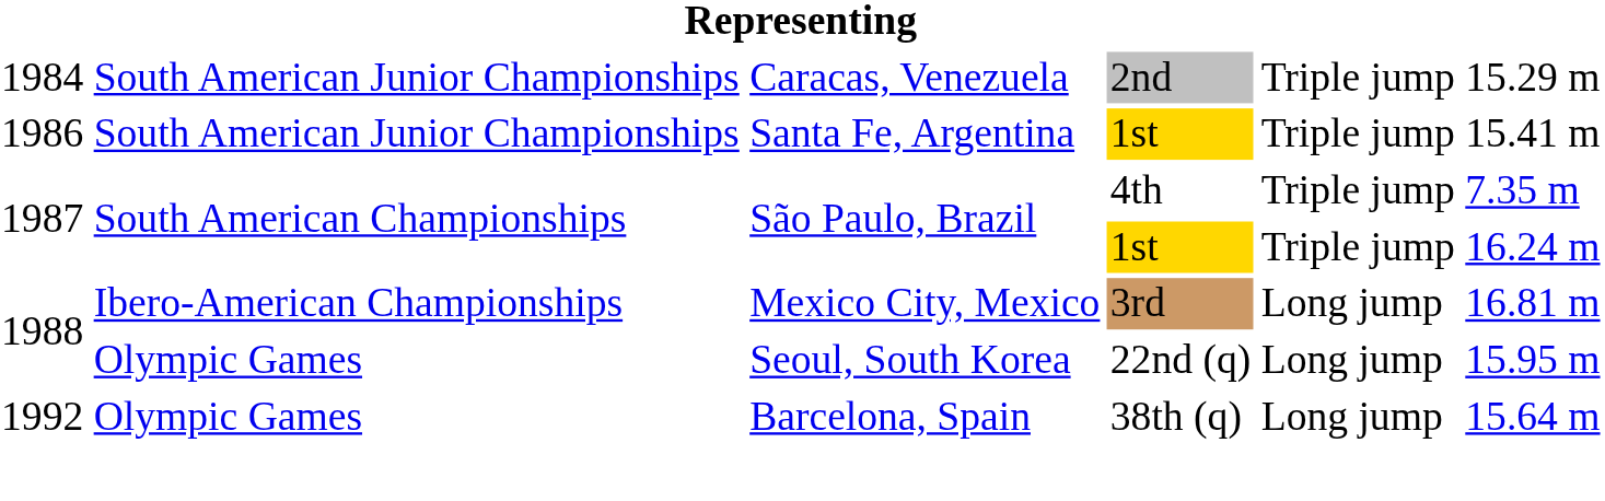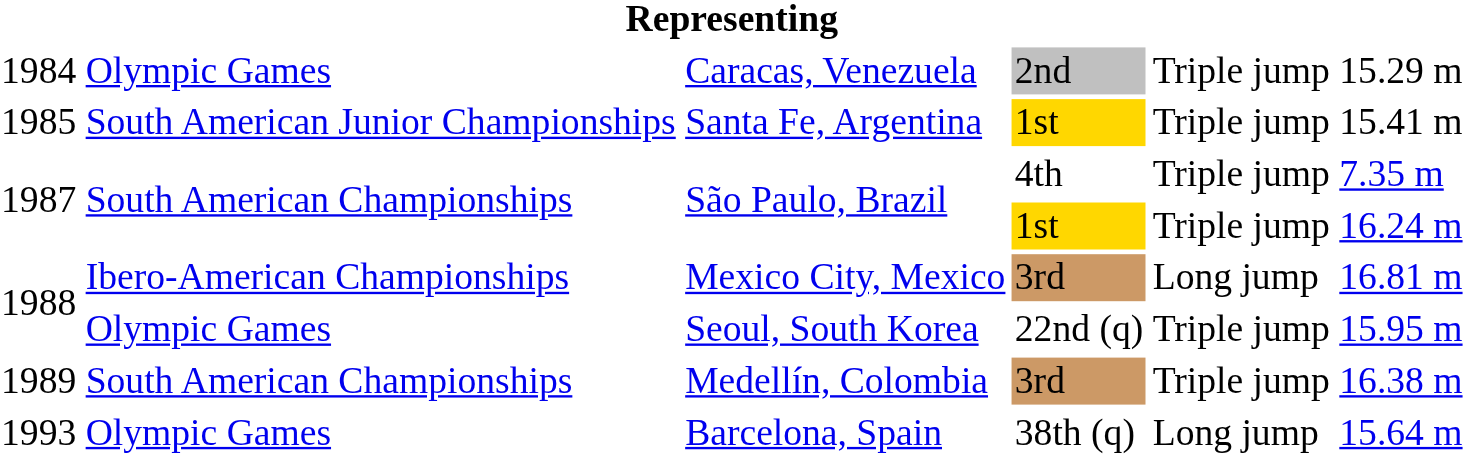 <table>
 <tr>
 <th colspan="6">Representing </th>
 </tr>
 <tr>
 <td>1984</td>
-<td><a href='#'>South American Junior Championships</a></td>
+<td><a href='#'>Olympic Games</a></td>
 <td><a href='#'>Caracas, Venezuela</a></td>
 <td bgcolor=silver>2nd</td>
 <td>Triple jump</td>
 <td>15.29 m</td>
 </tr>
 <tr>
-<td>1986</td>
+<td>1985</td>
 <td><a href='#'>South American Junior Championships</a></td>
 <td><a href='#'>Santa Fe, Argentina</a></td>
 <td bgcolor=gold>1st</td>
 <td>Triple jump</td>
 <td>15.41 m</td>
 </tr>
 <tr>
 <td rowspan=2>1987</td>
 <td rowspan=2><a href='#'>South American Championships</a></td>
 <td rowspan=2><a href='#'>São Paulo, Brazil</a></td>
 <td>4th</td>
 <td>Triple jump</td>
 <td><a href='#'>7.35 m</a></td>
 </tr>
 <tr>
 <td bgcolor=gold>1st</td>
 <td>Triple jump</td>
 <td><a href='#'>16.24 m</a></td>
 </tr>
 <tr>
 <td rowspan=2>1988</td>
 <td><a href='#'>Ibero-American Championships</a></td>
 <td><a href='#'>Mexico City, Mexico</a></td>
 <td bgcolor=cc9966>3rd</td>
 <td>Long jump</td>
 <td><a href='#'>16.81 m</a></td>
 </tr>
 <tr>
 <td><a href='#'>Olympic Games</a></td>
 <td><a href='#'>Seoul, South Korea</a></td>
 <td>22nd (q)</td>
-<td>Long jump</td>
+<td>Triple jump</td>
 <td><a href='#'>15.95 m</a></td>
 </tr>
 <tr>
-<td>1992</td>
+<td>1989</td>
+<td><a href='#'>South American Championships</a></td>
+<td><a href='#'>Medellín, Colombia</a></td>
+<td bgcolor=cc9966>3rd</td>
+<td>Triple jump</td>
+<td><a href='#'>16.38 m</a></td>
+</tr>
+<tr>
+<td>1993</td>
 <td><a href='#'>Olympic Games</a></td>
 <td><a href='#'>Barcelona, Spain</a></td>
 <td>38th (q)</td>
 <td>Long jump</td>
 <td><a href='#'>15.64 m</a></td>
 </tr>
 </table>
